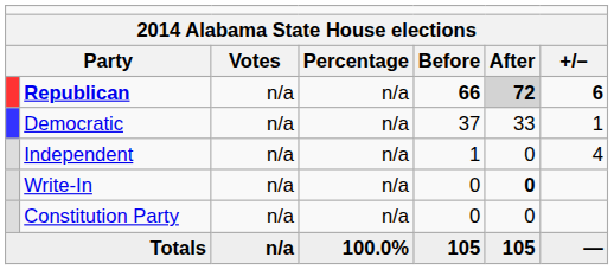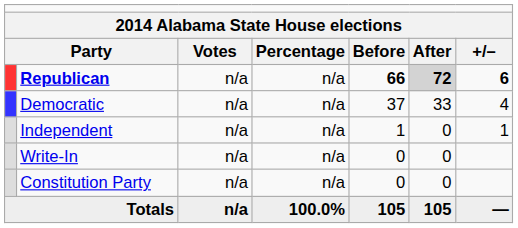 <table class="wikitable" style="font-size:95%;">
 <tr>
 <td colspan=15 align=center></td>
 </tr>
 <tr>
 <th colspan="9">2014 Alabama State House elections</th>
 </tr>
 <tr>
 <th colspan=2 style="width: 10em">Party</th>
 <th style="width: 4em">Votes</th>
 <th style="width: 5em">Percentage</th>
 <th style="width: 3em">Before</th>
 <th style="width: 1em">After</th>
 <th style="width: 3em">+/–</th>
 </tr>
 <tr>
 <th style="background:#f33; width:3px;"></th>
 <td style="width: 130px"><strong><a href='#'>Republican</a></strong></td>
 <td style="text-align:right;">n/a</td>
 <td style="text-align:right;">n/a</td>
 <td style="text-align:right;"><strong>66</strong></td>
 <td style="background: lightgrey; text-align:right;"><strong>72</strong></td>
 <td style="text-align:right;"><strong> 6</strong></td>
 </tr>
 <tr>
 <th style="background:#33f; width:3px;"></th>
 <td style="width: 130px"><a href='#'>Democratic</a></td>
 <td style="text-align:right;">n/a</td>
 <td style="text-align:right;">n/a</td>
 <td style="text-align:right;">37</td>
 <td style="text-align:right;">33</td>
-<td style="text-align:right;"> 1</td>
+<td style="text-align:right;"> 4</td>
 </tr>
 <tr>
 <th style="background:#ddd; width:3px;"></th>
 <td style="width: 130px"><a href='#'>Independent</a></td>
 <td style="text-align:right;">n/a</td>
 <td style="text-align:right;">n/a</td>
 <td style="text-align:right;">1</td>
 <td style="text-align:right;">0</td>
-<td style="text-align:right;"> 4</td>
+<td style="text-align:right;"> 1</td>
 </tr>
 <tr>
 <th style="background:#ddd; width:3px;"></th>
 <td style="width: 130px"><a href='#'>Write-In</a></td>
 <td style="text-align:right;">n/a</td>
 <td style="text-align:right;">n/a</td>
 <td style="text-align:right;">0</td>
-<td style="text-align:right;"><strong>0</strong></td>
+<td style="text-align:right;">0</td>
 <td style="text-align:right;"></td>
 </tr>
 <tr>
 <th style="background:#ddd; width:3px;"></th>
 <td style="width: 130px"><a href='#'>Constitution Party</a></td>
 <td style="text-align:right;">n/a</td>
 <td style="text-align:right;">n/a</td>
 <td style="text-align:right;">0</td>
 <td style="text-align:right;">0</td>
 <td style="text-align:right;"></td>
 </tr>
 <tr style="background:#eee; text-align:right;">
 <td colspan="2"><strong>Totals</strong></td>
 <td><strong>n/a</strong></td>
 <td><strong>100.0%</strong></td>
 <td><strong>105</strong></td>
 <td><strong>105</strong></td>
 <td><strong>—</strong></td>
 </tr>
 </table>
